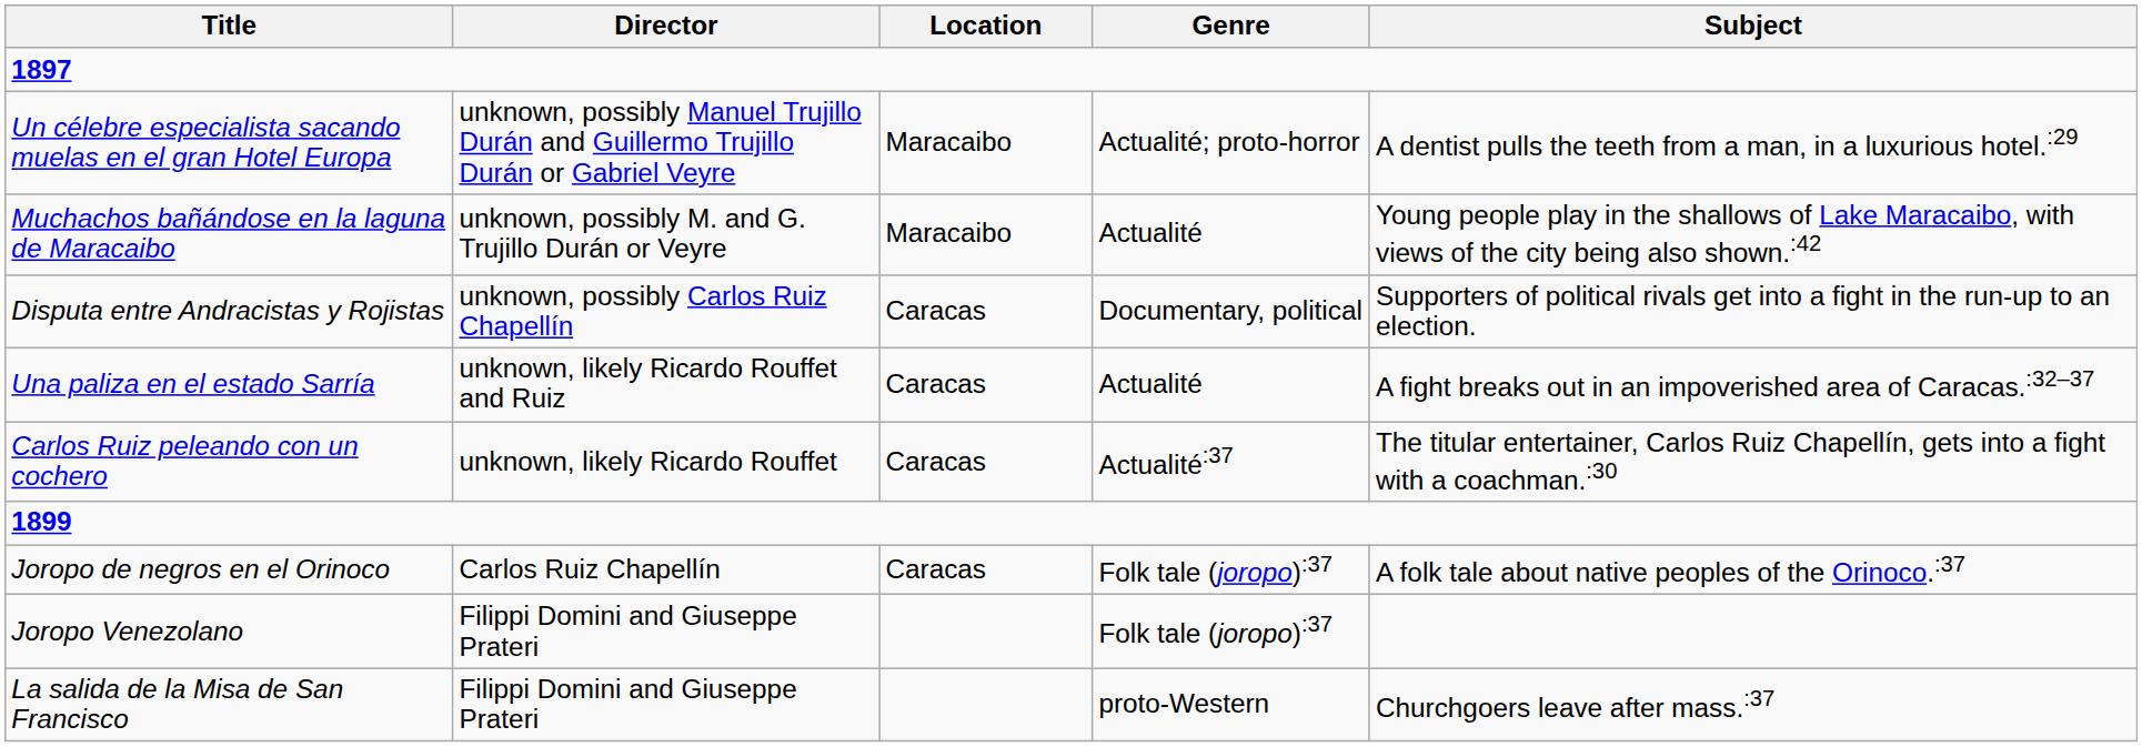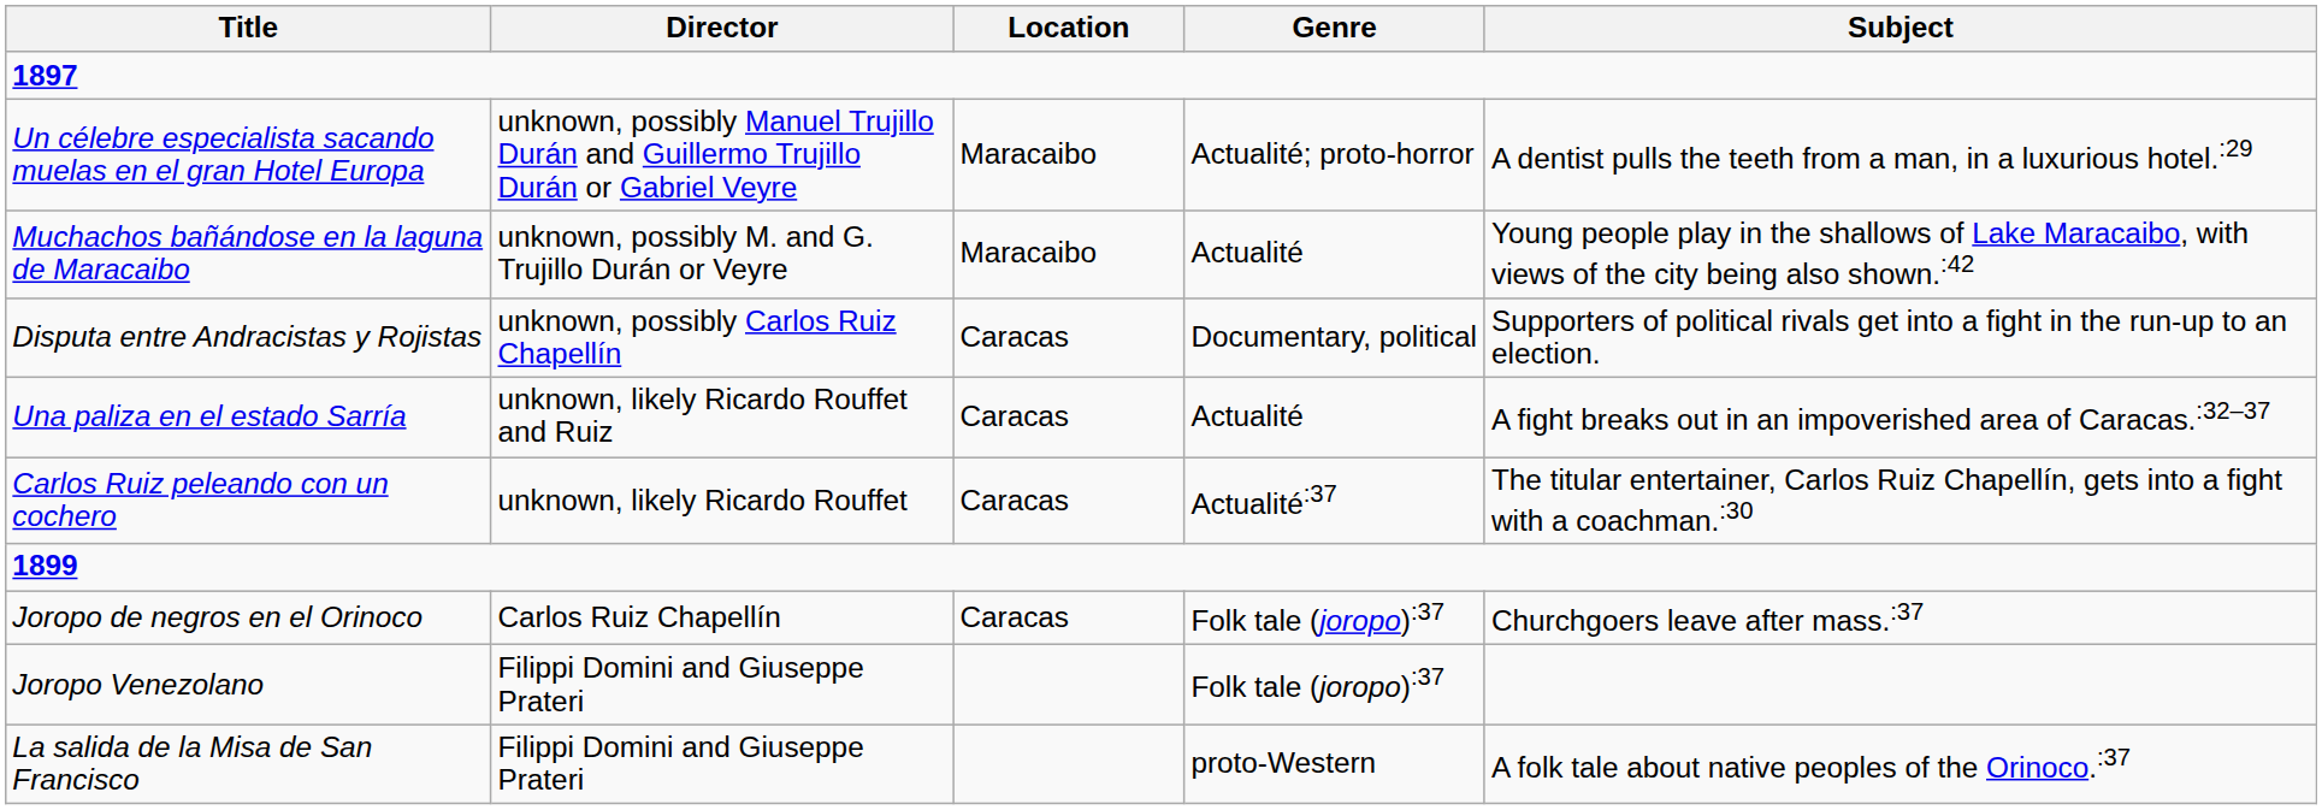 <table class="wikitable" width="100%">
 <tr>
 <th width="21%">Title</th>
 <th width="20%">Director</th>
 <th width="10%">Location</th>
 <th width="13%">Genre</th>
 <th width="36%">Subject</th>
 </tr>
 <tr>
 <td colspan="6" ><strong><a href='#'>1897</a></strong></td>
 </tr>
 <tr>
 <td><em><a href='#'>Un célebre especialista sacando muelas en el gran Hotel Europa</a></em></td>
 <td>unknown, possibly <a href='#'>Manuel Trujillo Durán</a> and <a href='#'>Guillermo Trujillo Durán</a> or <a href='#'>Gabriel Veyre</a></td>
 <td>Maracaibo</td>
 <td>Actualité; proto-horror</td>
 <td>A dentist pulls the teeth from a man, in a luxurious hotel.<sup>:29</sup></td>
 </tr>
 <tr>
 <td><em><a href='#'>Muchachos bañándose en la laguna de Maracaibo</a></em></td>
 <td>unknown, possibly M. and G. Trujillo Durán or Veyre</td>
 <td>Maracaibo</td>
 <td>Actualité</td>
 <td>Young people play in the shallows of <a href='#'>Lake Maracaibo</a>, with views of the city being also shown.<sup>:42</sup></td>
 </tr>
 <tr>
 <td><em>Disputa entre Andracistas y Rojistas</em></td>
 <td>unknown, possibly <a href='#'>Carlos Ruiz Chapellín</a></td>
 <td>Caracas</td>
 <td>Documentary, political</td>
 <td>Supporters of political rivals get into a fight in the run-up to an election.</td>
 </tr>
 <tr>
 <td><em><a href='#'>Una paliza en el estado Sarría</a></em></td>
 <td>unknown, likely Ricardo Rouffet and Ruiz</td>
 <td>Caracas</td>
 <td>Actualité</td>
 <td>A fight breaks out in an impoverished area of Caracas.<sup>:32–37</sup></td>
 </tr>
 <tr>
 <td><em><a href='#'>Carlos Ruiz peleando con un cochero</a></em></td>
 <td>unknown, likely Ricardo Rouffet</td>
 <td>Caracas</td>
 <td>Actualité<sup>:37</sup></td>
 <td>The titular entertainer, Carlos Ruiz Chapellín, gets into a fight with a coachman.<sup>:30</sup></td>
 </tr>
 <tr>
 <td colspan="6" ><strong><a href='#'>1899</a></strong></td>
 </tr>
 <tr>
 <td><em>Joropo de negros en el Orinoco</em></td>
 <td>Carlos Ruiz Chapellín</td>
 <td>Caracas</td>
 <td>Folk tale (<em><a href='#'>joropo</a></em>)<sup>:37</sup></td>
-<td>A folk tale about native peoples of the <a href='#'>Orinoco</a>.<sup>:37</sup></td>
+<td>Churchgoers leave after mass.<sup>:37</sup></td>
 </tr>
 <tr>
 <td><em>Joropo Venezolano</em></td>
 <td>Filippi Domini and Giuseppe Prateri</td>
 <td></td>
 <td>Folk tale (<em>joropo</em>)<sup>:37</sup></td>
 <td></td>
 </tr>
 <tr>
 <td><em>La salida de la Misa de San Francisco</em></td>
 <td>Filippi Domini and Giuseppe Prateri</td>
 <td></td>
 <td>proto-Western</td>
-<td>Churchgoers leave after mass.<sup>:37</sup></td>
+<td>A folk tale about native peoples of the <a href='#'>Orinoco</a>.<sup>:37</sup></td>
 </tr>
 </table>
